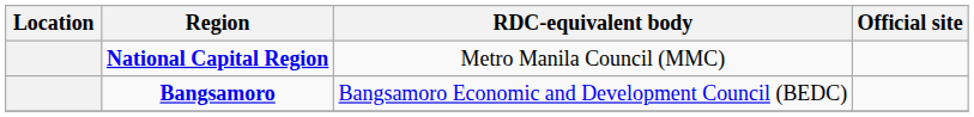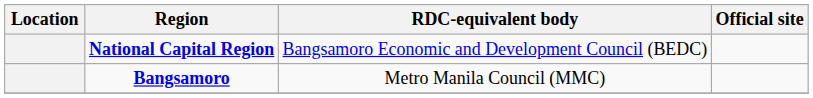 <table class="wikitable sortable toptextcells" style="font-size:95%;text-align:center;">
 <tr style="vertical-align:middle;">
 <th scope="col" style="width:10%;">Location</th>
 <th scope="col">Region<br></th>
 <th scope="col">RDC-equivalent body</th>
 <th>Official site</th>
 </tr>
 <tr>
 <th scope="row" data-sort-value="15"></th>
 <td style="font-weight:bold;"><a href='#'>National Capital Region</a><br></td>
-<td>Metro Manila Council (MMC)</td>
+<td><a href='#'>Bangsamoro Economic and Development Council</a> (BEDC)</td>
 <td></td>
 </tr>
 <tr>
 <th scope="row" data-sort-value="25"></th>
 <td style="font-weight:bold;"><a href='#'>Bangsamoro</a><br></td>
-<td><a href='#'>Bangsamoro Economic and Development Council</a> (BEDC)</td>
+<td>Metro Manila Council (MMC)</td>
 <td></td>
 </tr>
 <tr>
 </tr>
 </table>
